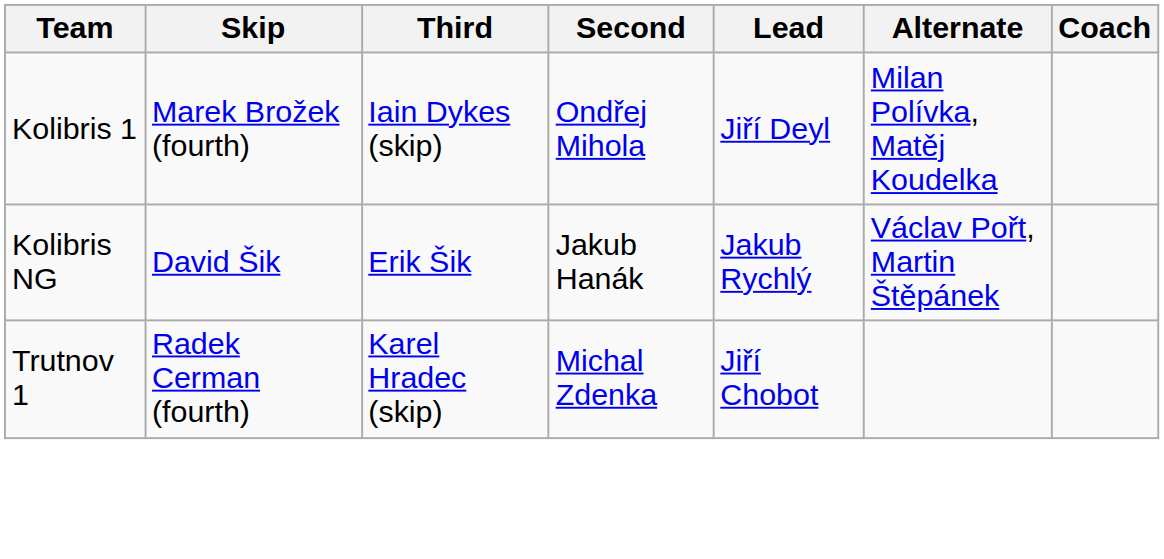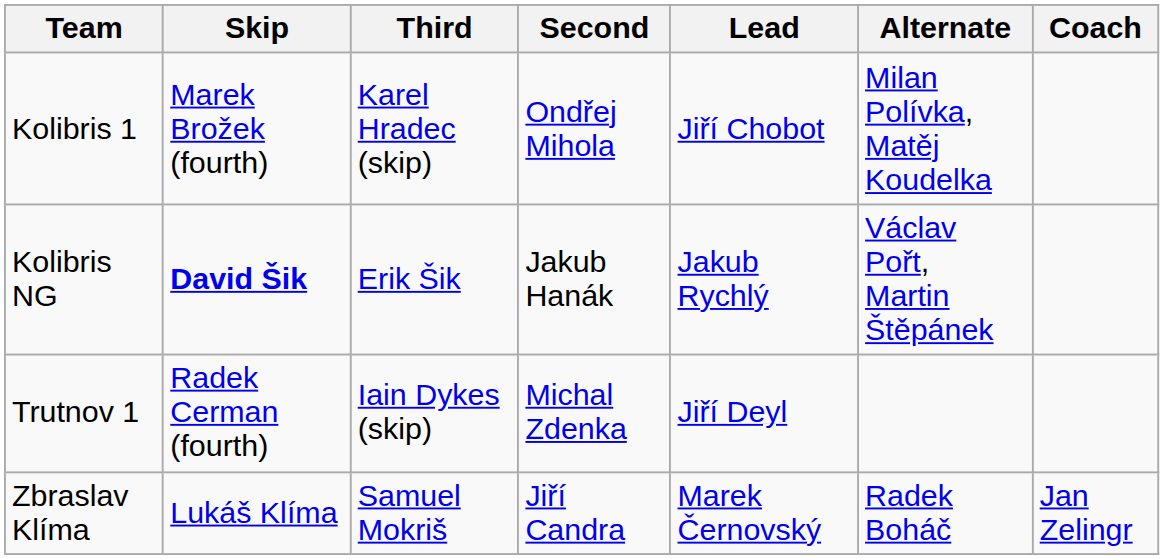 <table class= "wikitable">
 <tr>
 <th scope="col">Team</th>
 <th scope="col">Skip</th>
 <th scope="col">Third</th>
 <th scope="col">Second</th>
 <th scope="col">Lead</th>
 <th scope="col">Alternate</th>
 <th scope="col">Coach</th>
 </tr>
 <tr>
 <td>Kolibris 1</td>
 <td><a href='#'>Marek Brožek</a> (fourth)</td>
-<td><a href='#'>Iain Dykes</a> (skip)</td>
+<td><a href='#'>Karel Hradec</a> (skip)</td>
 <td><a href='#'>Ondřej Mihola</a></td>
-<td><a href='#'>Jiří Deyl</a></td>
+<td><a href='#'>Jiří Chobot</a></td>
 <td><a href='#'>Milan Polívka</a>,<br><a href='#'>Matěj Koudelka</a></td>
 </tr>
 <tr>
 <td>Kolibris NG</td>
-<td><a href='#'>David Šik</a></td>
+<td><strong><a href='#'>David Šik</a></strong></td>
 <td><a href='#'>Erik Šik</a></td>
 <td>Jakub Hanák</td>
 <td><a href='#'>Jakub Rychlý</a></td>
 <td><a href='#'>Václav Pořt</a>,<br><a href='#'>Martin Štěpánek</a></td>
 <td></td>
 </tr>
 <tr>
 <td>Trutnov 1</td>
 <td><a href='#'>Radek Cerman</a> (fourth)</td>
-<td><a href='#'>Karel Hradec</a> (skip)</td>
+<td><a href='#'>Iain Dykes</a> (skip)</td>
 <td><a href='#'>Michal Zdenka</a></td>
-<td><a href='#'>Jiří Chobot</a></td>
+<td><a href='#'>Jiří Deyl</a></td>
 <td></td>
 <td></td>
 </tr>
+<tr>
+<td>Zbraslav Klíma</td>
+<td><a href='#'>Lukáš Klíma</a></td>
+<td><a href='#'>Samuel Mokriš</a></td>
+<td><a href='#'>Jiří Candra</a></td>
+<td><a href='#'>Marek Černovský</a></td>
+<td><a href='#'>Radek Boháč</a></td>
+<td><a href='#'>Jan Zelingr</a></td>
+</tr>
 </table>
